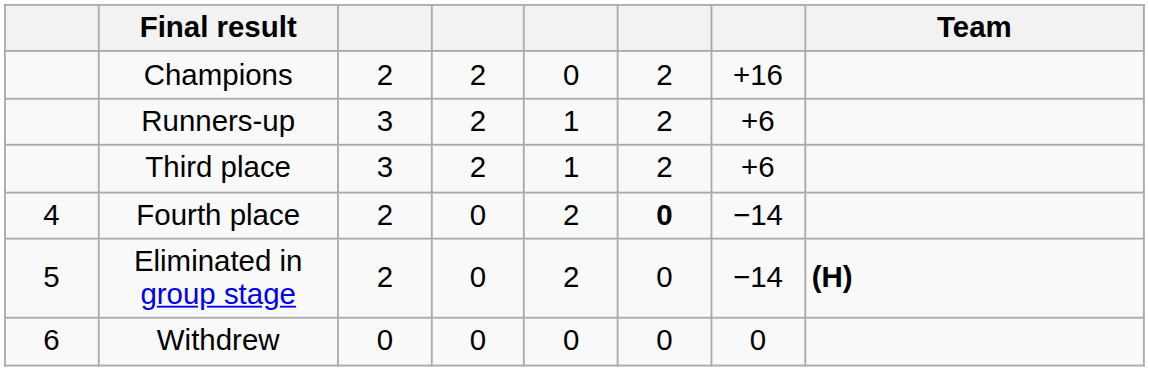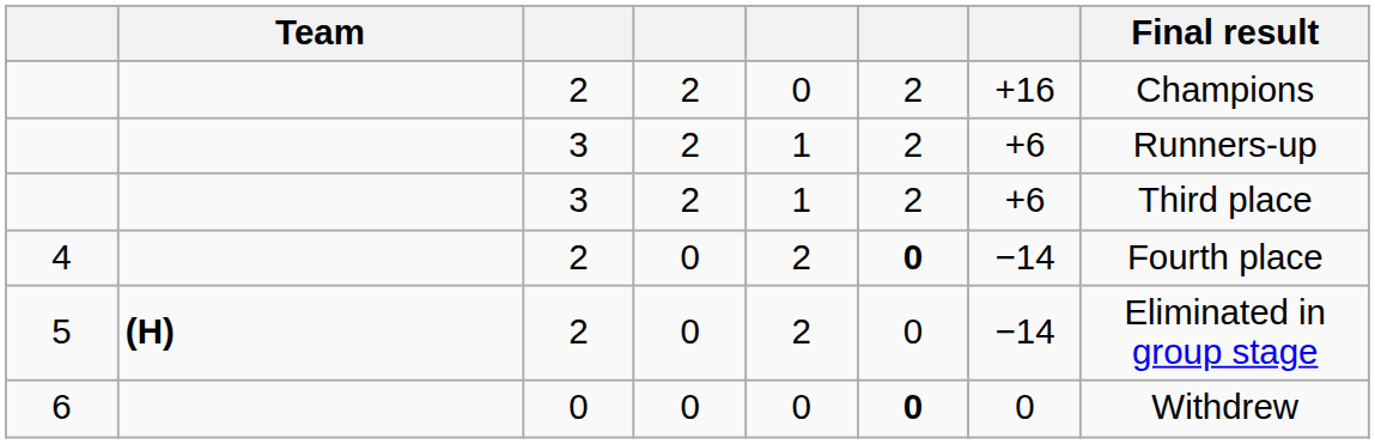 <table class="wikitable" style="text-align:center;" width="620">
 <tr>
 <th width="5.5%"></th>
-<th width="14%">Final result</th>
+<th width="20%">Team</th>
 <th width="5.5%"></th>
 <th width="5.5%"></th>
 <th width="5.5%"></th>
 <th width="5.5%"></th>
 <th width="5.5%"></th>
-<th width="20%">Team</th>
+<th width="14%">Final result</th>
 </tr>
 <tr>
 <td></td>
-<td>Champions</td>
+<td align="left"></td>
 <td>2</td>
 <td>2</td>
 <td>0</td>
 <td>2</td>
 <td>+16</td>
-<td align="left"></td>
+<td>Champions</td>
 </tr>
 <tr>
 <td></td>
-<td>Runners-up</td>
+<td align="left"></td>
 <td>3</td>
 <td>2</td>
 <td>1</td>
 <td>2</td>
 <td>+6</td>
-<td align="left"></td>
+<td>Runners-up</td>
 </tr>
 <tr>
 <td></td>
-<td>Third place</td>
+<td align="left"></td>
 <td>3</td>
 <td>2</td>
 <td>1</td>
 <td>2</td>
 <td>+6</td>
-<td align="left"></td>
+<td>Third place</td>
 </tr>
 <tr>
 <td>4</td>
-<td>Fourth place</td>
+<td align="left"></td>
 <td>2</td>
 <td>0</td>
 <td>2</td>
 <td><strong>0</strong></td>
 <td>−14</td>
-<td align="left"></td>
+<td>Fourth place</td>
 </tr>
 <tr>
 <td>5</td>
-<td>Eliminated in <a href='#'>group stage</a></td>
+<td align="left"> <strong>(H)</strong></td>
 <td>2</td>
 <td>0</td>
 <td>2</td>
 <td>0</td>
 <td>−14</td>
-<td align="left"> <strong>(H)</strong></td>
+<td>Eliminated in <a href='#'>group stage</a></td>
 </tr>
 <tr>
 <td>6</td>
-<td>Withdrew</td>
+<td align="left"></td>
 <td>0</td>
 <td>0</td>
 <td>0</td>
+<td><strong>0</strong></td>
 <td>0</td>
-<td>0</td>
-<td align="left"></td>
+<td>Withdrew</td>
 </tr>
 </table>
